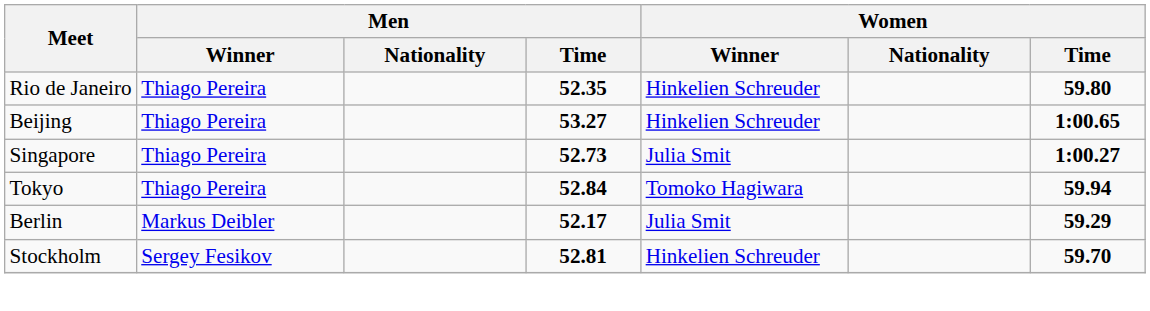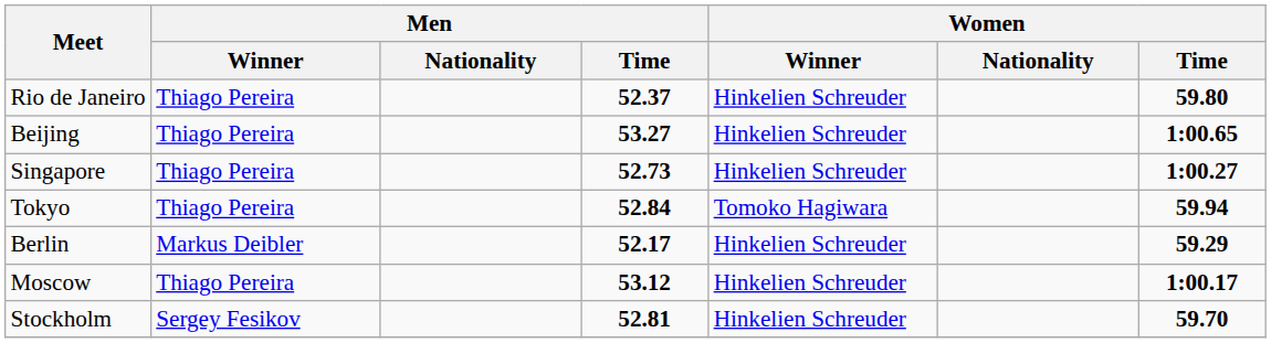 <table class="wikitable">
 <tr>
 <th rowspan="2">Meet</th>
 <th colspan="3">Men</th>
 <th colspan="3">Women</th>
 </tr>
 <tr>
 <th width=150>Winner</th>
 <th width=130>Nationality</th>
 <th width=80>Time</th>
 <th width=150>Winner</th>
 <th width=130>Nationality</th>
 <th width=80>Time</th>
 </tr>
 <tr>
 <td>Rio de Janeiro</td>
 <td><a href='#'>Thiago Pereira</a></td>
 <td></td>
-<td align=center><strong>52.35</strong></td>
+<td align=center><strong>52.37</strong></td>
 <td><a href='#'>Hinkelien Schreuder</a></td>
 <td></td>
 <td align=center><strong>59.80</strong></td>
 </tr>
 <tr>
 <td>Beijing</td>
 <td><a href='#'>Thiago Pereira</a></td>
 <td></td>
 <td align=center><strong>53.27</strong></td>
 <td><a href='#'>Hinkelien Schreuder</a></td>
 <td></td>
 <td align=center><strong>1:00.65</strong></td>
 </tr>
 <tr>
 <td>Singapore</td>
 <td><a href='#'>Thiago Pereira</a></td>
 <td></td>
 <td align=center><strong>52.73</strong></td>
-<td><a href='#'>Julia Smit</a></td>
+<td><a href='#'>Hinkelien Schreuder</a></td>
 <td></td>
 <td align=center><strong>1:00.27</strong></td>
 </tr>
 <tr>
 <td>Tokyo</td>
 <td><a href='#'>Thiago Pereira</a></td>
 <td></td>
 <td align=center><strong>52.84</strong></td>
 <td><a href='#'>Tomoko Hagiwara</a></td>
 <td></td>
 <td align=center><strong>59.94</strong></td>
 </tr>
 <tr>
 <td>Berlin</td>
 <td><a href='#'>Markus Deibler</a></td>
 <td></td>
 <td align=center><strong>52.17</strong></td>
-<td><a href='#'>Julia Smit</a></td>
+<td><a href='#'>Hinkelien Schreuder</a></td>
 <td></td>
 <td align=center><strong>59.29</strong></td>
+</tr>
+<tr>
+<td>Moscow</td>
+<td><a href='#'>Thiago Pereira</a></td>
+<td></td>
+<td align=center><strong>53.12</strong></td>
+<td><a href='#'>Hinkelien Schreuder</a></td>
+<td></td>
+<td align=center><strong>1:00.17</strong></td>
 </tr>
 <tr>
 <td>Stockholm</td>
 <td><a href='#'>Sergey Fesikov</a></td>
 <td></td>
 <td align=center><strong>52.81</strong></td>
 <td><a href='#'>Hinkelien Schreuder</a></td>
 <td></td>
 <td align=center><strong>59.70</strong></td>
 </tr>
 <tr>
 </tr>
 </table>
